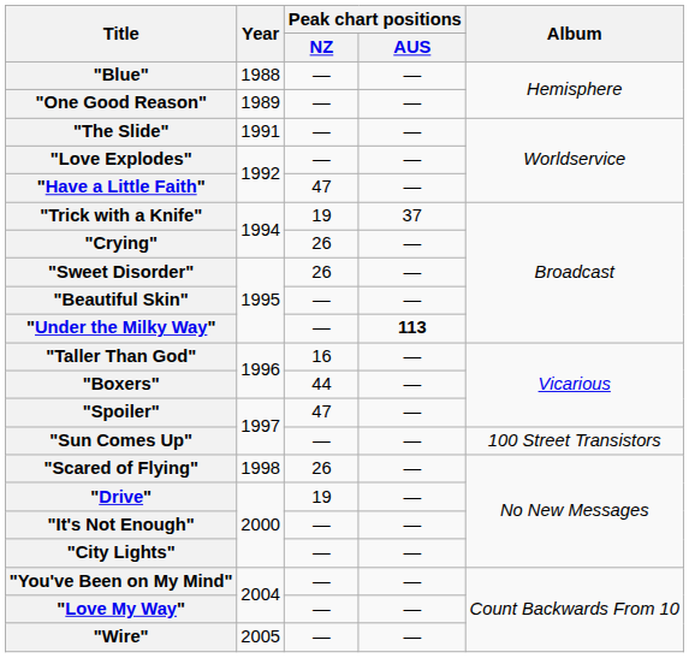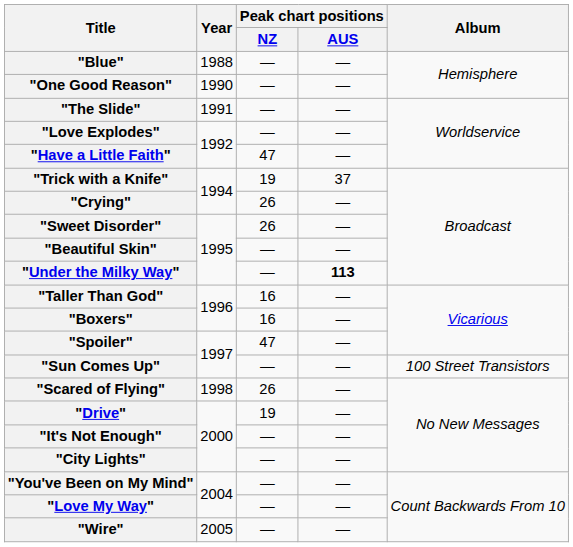 <table class="wikitable plainrowheaders" style="text-align:center">
 <tr>
 <th rowspan="2">Title</th>
 <th rowspan="2">Year</th>
 <th colspan="2">Peak chart positions</th>
 <th rowspan="2">Album</th>
 </tr>
 <tr>
 <th scope="col"><a href='#'>NZ</a><br></th>
 <th scope="col"><a href='#'>AUS</a><br></th>
 </tr>
 <tr>
 <th scope="row">"Blue"</th>
 <td>1988</td>
 <td>—</td>
 <td>—</td>
 <td rowspan="2"><em>Hemisphere</em></td>
 </tr>
 <tr>
 <th scope="row">"One Good Reason"</th>
-<td>1989</td>
+<td>1990</td>
 <td>—</td>
 <td>—</td>
 </tr>
 <tr>
 <th scope="row">"The Slide"</th>
 <td>1991</td>
 <td>—</td>
 <td>—</td>
 <td rowspan="3"><em>Worldservice</em></td>
 </tr>
 <tr>
 <th scope="row">"Love Explodes"</th>
 <td rowspan="2">1992</td>
 <td>—</td>
 <td>—</td>
 </tr>
 <tr>
 <th scope="row">"<a href='#'>Have a Little Faith</a>"</th>
 <td>47</td>
 <td>—</td>
 </tr>
 <tr>
 <th scope="row">"Trick with a Knife"</th>
 <td rowspan="2">1994</td>
 <td>19</td>
 <td>37</td>
 <td rowspan="5"><em>Broadcast</em></td>
 </tr>
 <tr>
 <th scope="row">"Crying"</th>
 <td>26</td>
 <td>—</td>
 </tr>
 <tr>
 <th scope="row">"Sweet Disorder"</th>
 <td rowspan="3">1995</td>
 <td>26</td>
 <td>—</td>
 </tr>
 <tr>
 <th scope="row">"Beautiful Skin"</th>
 <td>—</td>
 <td>—</td>
 </tr>
 <tr>
 <th scope="row">"<a href='#'>Under the Milky Way</a>"</th>
 <td>—</td>
 <td><strong>113</strong></td>
 </tr>
 <tr>
 <th scope="row">"Taller Than God"</th>
 <td rowspan="2">1996</td>
 <td>16</td>
 <td>—</td>
 <td rowspan="3"><a href='#'><em>Vicarious</em></a></td>
 </tr>
 <tr>
 <th scope="row">"Boxers"</th>
-<td>44</td>
+<td>16</td>
 <td>—</td>
 </tr>
 <tr>
 <th scope="row">"Spoiler"</th>
 <td rowspan="2">1997</td>
 <td>47</td>
 <td>—</td>
 </tr>
 <tr>
 <th scope="row">"Sun Comes Up"</th>
 <td>—</td>
 <td>—</td>
 <td><em>100 Street Transistors</em></td>
 </tr>
 <tr>
 <th scope="row">"Scared of Flying"</th>
 <td>1998</td>
 <td>26</td>
 <td>—</td>
 <td rowspan="4"><em>No New Messages</em></td>
 </tr>
 <tr>
 <th scope="row">"<a href='#'>Drive</a>"</th>
 <td rowspan="3">2000</td>
 <td>19</td>
 <td>—</td>
 </tr>
 <tr>
 <th scope="row">"It's Not Enough"</th>
 <td>—</td>
 <td>—</td>
 </tr>
 <tr>
 <th scope="row">"City Lights"</th>
 <td>—</td>
 <td>—</td>
 </tr>
 <tr>
 <th scope="row">"You've Been on My Mind"</th>
 <td rowspan="2">2004</td>
 <td>—</td>
 <td>—</td>
 <td rowspan="3"><em>Count Backwards From 10</em></td>
 </tr>
 <tr>
 <th scope="row">"<a href='#'>Love My Way</a>"</th>
 <td>—</td>
 <td>—</td>
 </tr>
 <tr>
 <th scope="row">"Wire"</th>
 <td>2005</td>
 <td>—</td>
 <td>—</td>
 </tr>
 </table>
